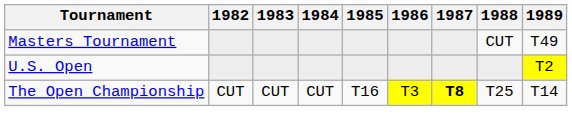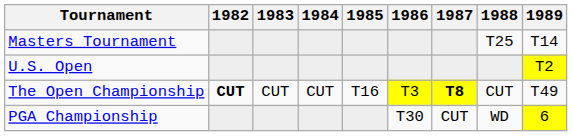 <table class="wikitable" style="font-size:95%;text-align:center;">
 <tr>
 <th>Tournament</th>
 <th>1982</th>
 <th>1983</th>
 <th>1984</th>
 <th>1985</th>
 <th>1986</th>
 <th>1987</th>
 <th>1988</th>
 <th>1989</th>
 </tr>
 <tr>
 <td align=left><a href='#'>Masters Tournament</a></td>
 <td style="background:#eeeeee;"></td>
 <td style="background:#eeeeee;"></td>
 <td style="background:#eeeeee;"></td>
 <td style="background:#eeeeee;"></td>
 <td style="background:#eeeeee;"></td>
 <td style="background:#eeeeee;"></td>
-<td>CUT</td>
-<td>T49</td>
+<td>T25</td>
+<td>T14</td>
 </tr>
 <tr>
 <td align=left><a href='#'>U.S. Open</a></td>
 <td style="background:#eeeeee;"></td>
 <td style="background:#eeeeee;"></td>
 <td style="background:#eeeeee;"></td>
 <td style="background:#eeeeee;"></td>
 <td style="background:#eeeeee;"></td>
 <td style="background:#eeeeee;"></td>
 <td style="background:#eeeeee;"></td>
 <td style="background:yellow;">T2</td>
 </tr>
 <tr>
 <td align=left><a href='#'>The Open Championship</a></td>
-<td>CUT</td>
+<td><strong>CUT</strong></td>
 <td>CUT</td>
 <td>CUT</td>
 <td>T16</td>
 <td style="background:yellow;">T3</td>
 <td style="background:yellow;"><strong>T8</strong></td>
-<td>T25</td>
-<td>T14</td>
+<td>CUT</td>
+<td>T49</td>
+</tr>
+<tr>
+<td align=left><a href='#'>PGA Championship</a></td>
+<td style="background:#eeeeee;"></td>
+<td style="background:#eeeeee;"></td>
+<td style="background:#eeeeee;"></td>
+<td style="background:#eeeeee;"></td>
+<td>T30</td>
+<td>CUT</td>
+<td>WD</td>
+<td style="background:yellow;">6</td>
 </tr>
 </table>
